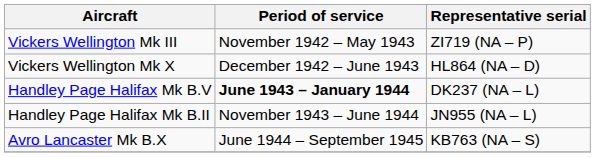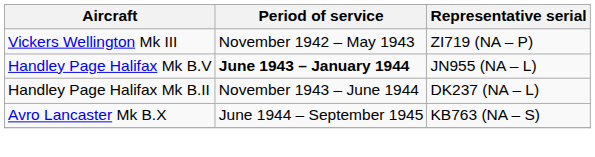 <table class="wikitable">
 <tr>
 <th>Aircraft</th>
 <th>Period of service</th>
 <th>Representative serial</th>
 </tr>
 <tr>
 <td><a href='#'>Vickers Wellington</a> Mk III</td>
 <td>November 1942 – May 1943</td>
 <td>ZI719 (NA – P)</td>
 </tr>
 <tr>
-<td>Vickers Wellington Mk X</td>
-<td>December 1942 – June 1943</td>
-<td>HL864 (NA – D)</td>
-</tr>
-<tr>
 <td><a href='#'>Handley Page Halifax</a> Mk B.V</td>
 <td><strong>June 1943 – January 1944</strong></td>
-<td>DK237 (NA – L)</td>
+<td>JN955 (NA – L)</td>
 </tr>
 <tr>
 <td>Handley Page Halifax Mk B.II</td>
 <td>November 1943 – June 1944</td>
-<td>JN955 (NA – L)</td>
+<td>DK237 (NA – L)</td>
 </tr>
 <tr>
 <td><a href='#'>Avro Lancaster</a> Mk B.X</td>
 <td>June 1944 – September 1945</td>
 <td>KB763 (NA – S)</td>
 </tr>
 <tr>
 </tr>
 </table>
